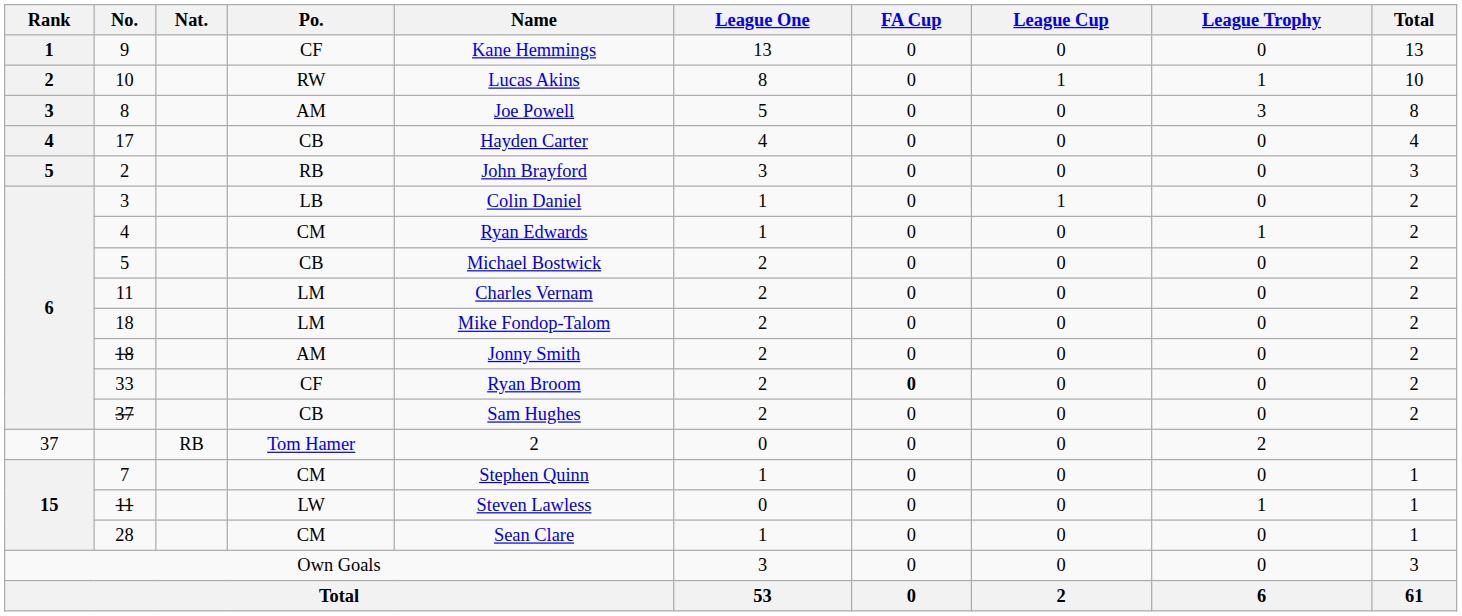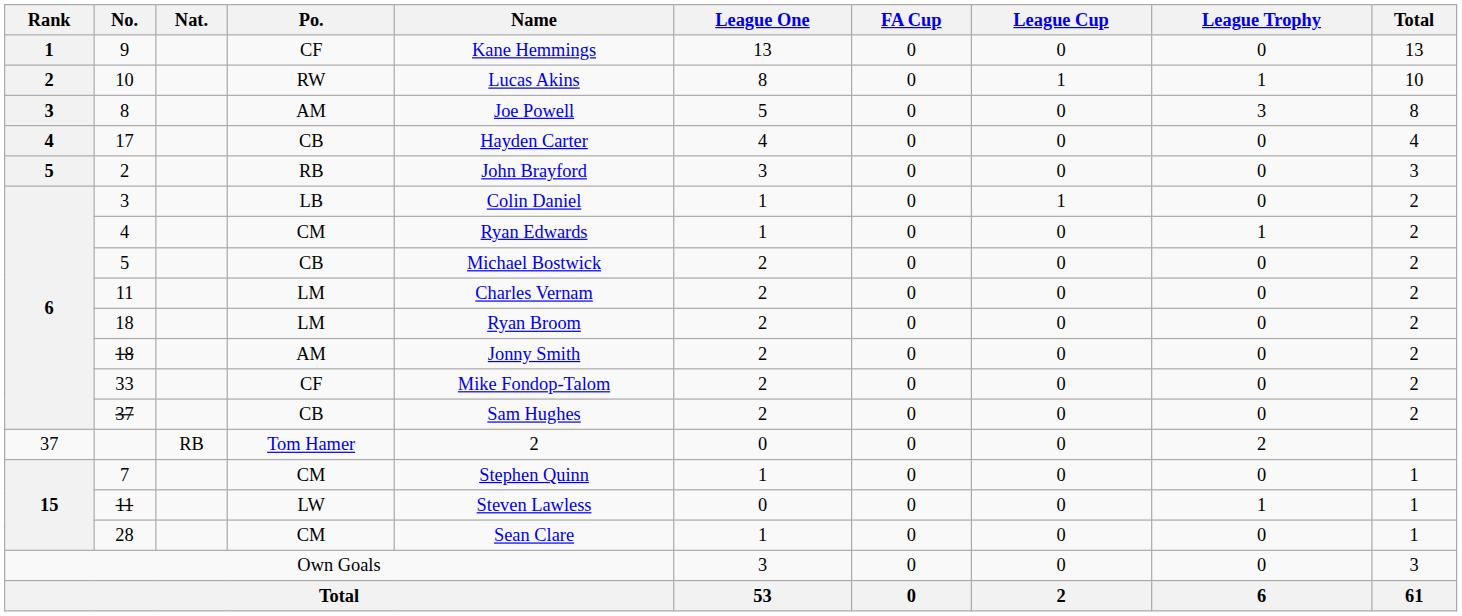 <table class="wikitable" style="text-align:center; font-size:95%; width:95%;">
 <tr>
 <th>Rank</th>
 <th>No.</th>
 <th>Nat.</th>
 <th>Po.</th>
 <th>Name</th>
 <th><a href='#'>League One</a></th>
 <th><a href='#'>FA Cup</a></th>
 <th><a href='#'>League Cup</a></th>
 <th><a href='#'>League Trophy</a></th>
 <th>Total</th>
 </tr>
 <tr>
 <th rowspan=1>1</th>
 <td>9</td>
 <td></td>
 <td>CF</td>
 <td><a href='#'>Kane Hemmings</a></td>
 <td>13</td>
 <td>0</td>
 <td>0</td>
 <td>0</td>
 <td>13</td>
 </tr>
 <tr>
 <th rowspan=1>2</th>
 <td>10</td>
 <td></td>
 <td>RW</td>
 <td><a href='#'>Lucas Akins</a></td>
 <td>8</td>
 <td>0</td>
 <td>1</td>
 <td>1</td>
 <td>10</td>
 </tr>
 <tr>
 <th rowspan=1>3</th>
 <td>8</td>
 <td></td>
 <td>AM</td>
 <td><a href='#'>Joe Powell</a></td>
 <td>5</td>
 <td>0</td>
 <td>0</td>
 <td>3</td>
 <td>8</td>
 </tr>
 <tr>
 <th rowspan=1>4</th>
 <td>17</td>
 <td></td>
 <td>CB</td>
 <td><a href='#'>Hayden Carter</a></td>
 <td>4</td>
 <td>0</td>
 <td>0</td>
 <td>0</td>
 <td>4</td>
 </tr>
 <tr>
 <th rowspan=1>5</th>
 <td>2</td>
 <td></td>
 <td>RB</td>
 <td><a href='#'>John Brayford</a></td>
 <td>3</td>
 <td>0</td>
 <td>0</td>
 <td>0</td>
 <td>3</td>
 </tr>
 <tr>
 <th rowspan=8>6</th>
 <td>3</td>
 <td></td>
 <td>LB</td>
 <td><a href='#'>Colin Daniel</a></td>
 <td>1</td>
 <td>0</td>
 <td>1</td>
 <td>0</td>
 <td>2</td>
 </tr>
 <tr>
 <td>4</td>
 <td></td>
 <td>CM</td>
 <td><a href='#'>Ryan Edwards</a></td>
 <td>1</td>
 <td>0</td>
 <td>0</td>
 <td>1</td>
 <td>2</td>
 </tr>
 <tr>
 <td>5</td>
 <td></td>
 <td>CB</td>
 <td><a href='#'>Michael Bostwick</a></td>
 <td>2</td>
 <td>0</td>
 <td>0</td>
 <td>0</td>
 <td>2</td>
 </tr>
 <tr>
 <td>11</td>
 <td></td>
 <td>LM</td>
 <td><a href='#'>Charles Vernam</a></td>
 <td>2</td>
 <td>0</td>
 <td>0</td>
 <td>0</td>
 <td>2</td>
 </tr>
 <tr>
 <td>18</td>
 <td></td>
 <td>LM</td>
-<td><a href='#'>Mike Fondop-Talom</a></td>
+<td><a href='#'>Ryan Broom</a></td>
 <td>2</td>
 <td>0</td>
 <td>0</td>
 <td>0</td>
 <td>2</td>
 </tr>
 <tr>
 <td><s>18</s></td>
 <td></td>
 <td>AM</td>
 <td><a href='#'>Jonny Smith</a></td>
 <td>2</td>
 <td>0</td>
 <td>0</td>
 <td>0</td>
 <td>2</td>
 </tr>
 <tr>
 <td>33</td>
 <td></td>
 <td>CF</td>
-<td><a href='#'>Ryan Broom</a></td>
+<td><a href='#'>Mike Fondop-Talom</a></td>
 <td>2</td>
-<td><strong>0</strong></td>
+<td>0</td>
 <td>0</td>
 <td>0</td>
 <td>2</td>
 </tr>
 <tr>
 <td><s>37</s></td>
 <td></td>
 <td>CB</td>
 <td><a href='#'>Sam Hughes</a></td>
 <td>2</td>
 <td>0</td>
 <td>0</td>
 <td>0</td>
 <td>2</td>
 </tr>
 <tr>
 <td>37</td>
 <td></td>
 <td>RB</td>
 <td><a href='#'>Tom Hamer</a></td>
 <td>2</td>
 <td>0</td>
 <td>0</td>
 <td>0</td>
 <td>2</td>
 </tr>
 <tr>
 <th rowspan=3>15</th>
 <td>7</td>
 <td></td>
 <td>CM</td>
 <td><a href='#'>Stephen Quinn</a></td>
 <td>1</td>
 <td>0</td>
 <td>0</td>
 <td>0</td>
 <td>1</td>
 </tr>
 <tr>
 <td><s>11</s></td>
 <td></td>
 <td>LW</td>
 <td><a href='#'>Steven Lawless</a></td>
 <td>0</td>
 <td>0</td>
 <td>0</td>
 <td>1</td>
 <td>1</td>
 </tr>
 <tr>
 <td>28</td>
 <td></td>
 <td>CM</td>
 <td><a href='#'>Sean Clare</a></td>
 <td>1</td>
 <td>0</td>
 <td>0</td>
 <td>0</td>
 <td>1</td>
 </tr>
 <tr>
 <td colspan=5>Own Goals</td>
 <td>3</td>
 <td>0</td>
 <td>0</td>
 <td>0</td>
 <td>3</td>
 </tr>
 <tr>
 <th colspan=5>Total</th>
 <th>53</th>
 <th>0</th>
 <th>2</th>
 <th>6</th>
 <th>61</th>
 </tr>
 </table>
